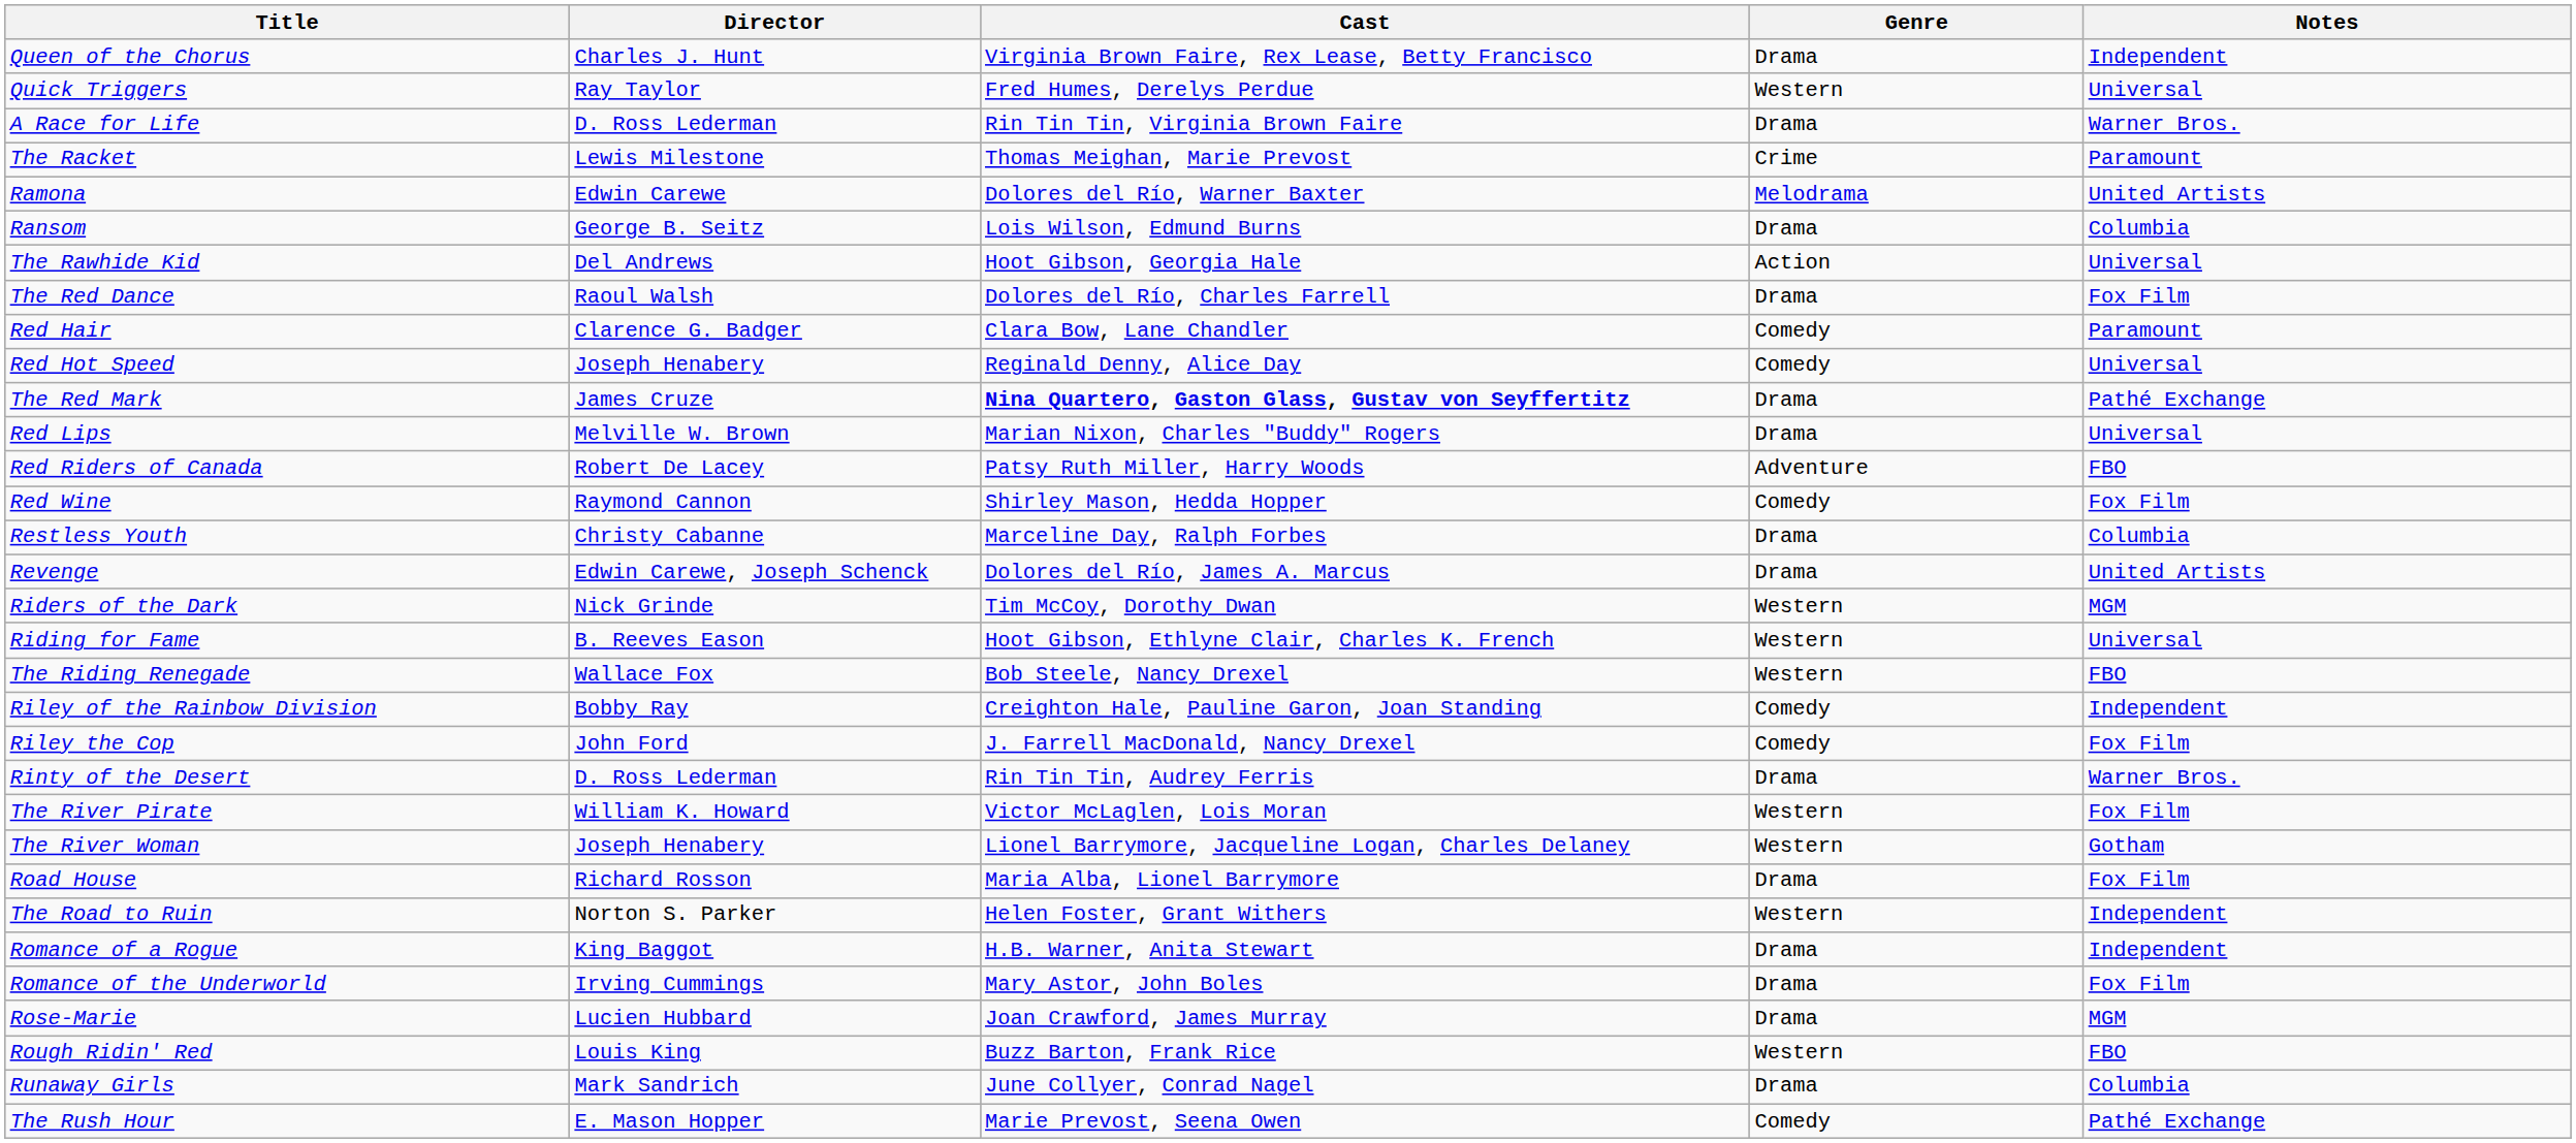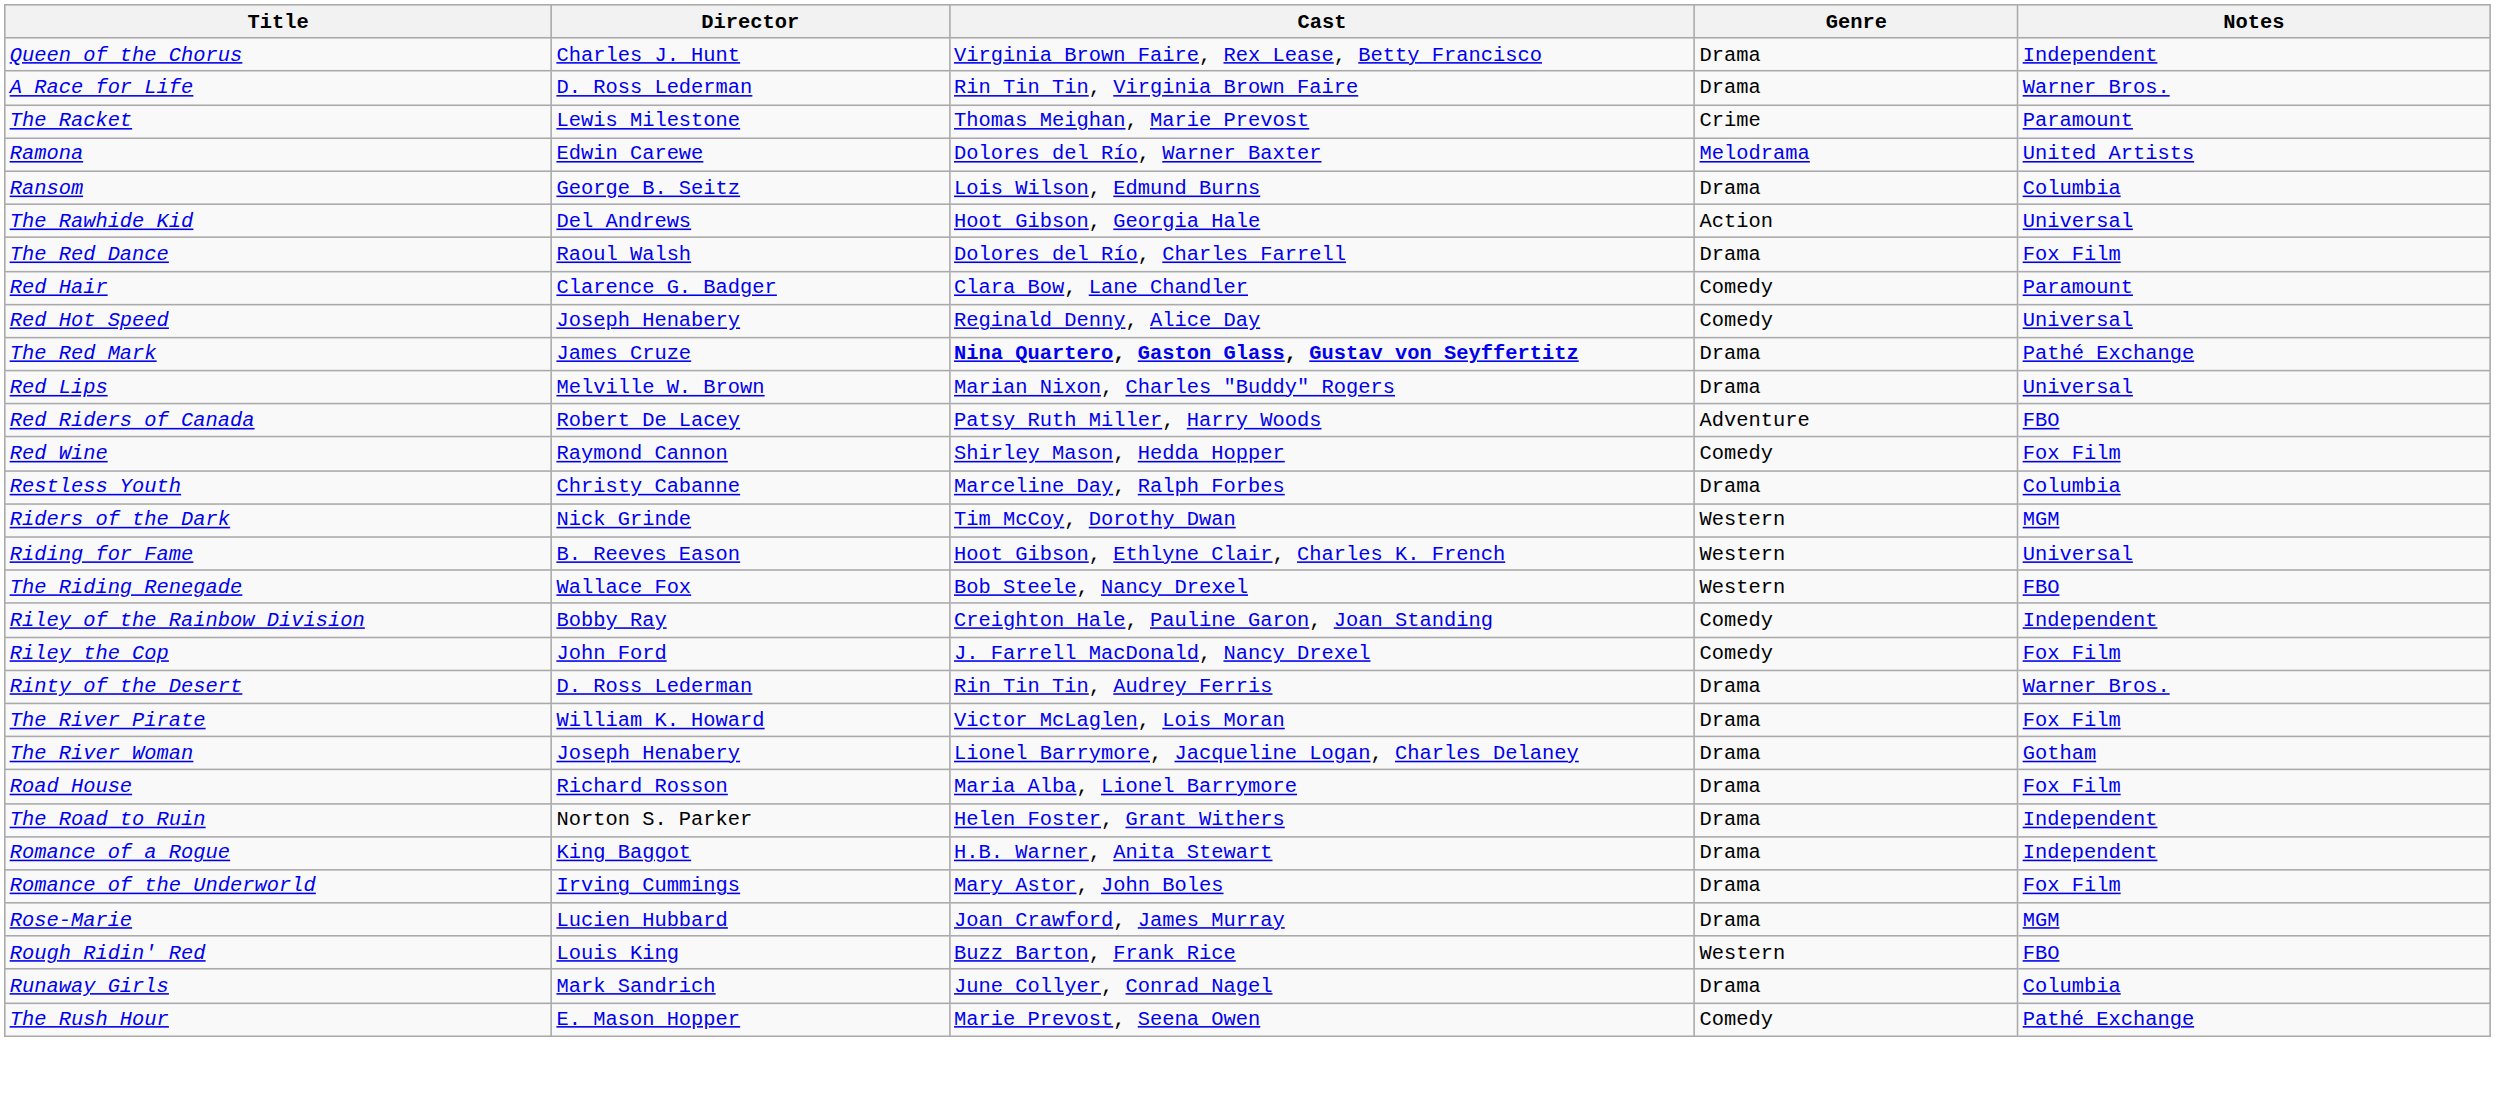 <table class="wikitable" style="width:100%;">
 <tr>
 <th style="width:22%;">Title</th>
 <th style="width:16%;">Director</th>
 <th style="width:30%;">Cast</th>
 <th style="width:13%;">Genre</th>
 <th style="width:19%;">Notes</th>
 </tr>
 <tr>
 <td><em><a href='#'>Queen of the Chorus</a></em></td>
 <td><a href='#'>Charles J. Hunt</a></td>
 <td><a href='#'>Virginia Brown Faire</a>, <a href='#'>Rex Lease</a>, <a href='#'>Betty Francisco</a></td>
 <td>Drama</td>
 <td><a href='#'>Independent</a></td>
-</tr>
-<tr>
-<td><em><a href='#'>Quick Triggers</a></em></td>
-<td><a href='#'>Ray Taylor</a></td>
-<td><a href='#'>Fred Humes</a>, <a href='#'>Derelys Perdue</a></td>
-<td>Western</td>
-<td><a href='#'>Universal</a></td>
 </tr>
 <tr>
 <td><em><a href='#'>A Race for Life</a></em></td>
 <td><a href='#'>D. Ross Lederman</a></td>
 <td><a href='#'>Rin Tin Tin</a>, <a href='#'>Virginia Brown Faire</a></td>
 <td>Drama</td>
 <td><a href='#'>Warner Bros.</a></td>
 </tr>
 <tr>
 <td><em><a href='#'>The Racket</a></em></td>
 <td><a href='#'>Lewis Milestone</a></td>
 <td><a href='#'>Thomas Meighan</a>, <a href='#'>Marie Prevost</a></td>
 <td>Crime</td>
 <td><a href='#'>Paramount</a></td>
 </tr>
 <tr>
 <td><em><a href='#'>Ramona</a></em></td>
 <td><a href='#'>Edwin Carewe</a></td>
 <td><a href='#'>Dolores del Río</a>, <a href='#'>Warner Baxter</a></td>
 <td><a href='#'>Melodrama</a></td>
 <td><a href='#'>United Artists</a></td>
 </tr>
 <tr>
 <td><em><a href='#'>Ransom</a></em></td>
 <td><a href='#'>George B. Seitz</a></td>
 <td><a href='#'>Lois Wilson</a>, <a href='#'>Edmund Burns</a></td>
 <td>Drama</td>
 <td><a href='#'>Columbia</a></td>
 </tr>
 <tr>
 <td><em><a href='#'>The Rawhide Kid</a></em></td>
 <td><a href='#'>Del Andrews</a></td>
 <td><a href='#'>Hoot Gibson</a>, <a href='#'>Georgia Hale</a></td>
 <td>Action</td>
 <td><a href='#'>Universal</a></td>
 </tr>
 <tr>
 <td><em><a href='#'>The Red Dance</a></em></td>
 <td><a href='#'>Raoul Walsh</a></td>
 <td><a href='#'>Dolores del Río</a>, <a href='#'>Charles Farrell</a></td>
 <td>Drama</td>
 <td><a href='#'>Fox Film</a></td>
 </tr>
 <tr>
 <td><em><a href='#'>Red Hair</a></em></td>
 <td><a href='#'>Clarence G. Badger</a></td>
 <td><a href='#'>Clara Bow</a>, <a href='#'>Lane Chandler</a></td>
 <td>Comedy</td>
 <td><a href='#'>Paramount</a></td>
 </tr>
 <tr>
 <td><em><a href='#'>Red Hot Speed</a></em></td>
 <td><a href='#'>Joseph Henabery</a></td>
 <td><a href='#'>Reginald Denny</a>, <a href='#'>Alice Day</a></td>
 <td>Comedy</td>
 <td><a href='#'>Universal</a></td>
 </tr>
 <tr>
 <td><em><a href='#'>The Red Mark</a></em></td>
 <td><a href='#'>James Cruze</a></td>
 <td><strong><a href='#'>Nina Quartero</a>, <a href='#'>Gaston Glass</a>, <a href='#'>Gustav von Seyffertitz</a></strong></td>
 <td>Drama</td>
 <td><a href='#'>Pathé Exchange</a></td>
 </tr>
 <tr>
 <td><em><a href='#'>Red Lips</a></em></td>
 <td><a href='#'>Melville W. Brown</a></td>
 <td><a href='#'>Marian Nixon</a>, <a href='#'>Charles "Buddy" Rogers</a></td>
 <td>Drama</td>
 <td><a href='#'>Universal</a></td>
 </tr>
 <tr>
 <td><em><a href='#'>Red Riders of Canada</a></em></td>
 <td><a href='#'>Robert De Lacey</a></td>
 <td><a href='#'>Patsy Ruth Miller</a>, <a href='#'>Harry Woods</a></td>
 <td>Adventure</td>
 <td><a href='#'>FBO</a></td>
 </tr>
 <tr>
 <td><em><a href='#'>Red Wine</a></em></td>
 <td><a href='#'>Raymond Cannon</a></td>
 <td><a href='#'>Shirley Mason</a>, <a href='#'>Hedda Hopper</a></td>
 <td>Comedy</td>
 <td><a href='#'>Fox Film</a></td>
 </tr>
 <tr>
 <td><em><a href='#'>Restless Youth</a></em></td>
 <td><a href='#'>Christy Cabanne</a></td>
 <td><a href='#'>Marceline Day</a>, <a href='#'>Ralph Forbes</a></td>
 <td>Drama</td>
 <td><a href='#'>Columbia</a></td>
 </tr>
 <tr>
-<td><em><a href='#'>Revenge</a></em></td>
-<td><a href='#'>Edwin Carewe</a>, <a href='#'>Joseph Schenck</a></td>
-<td><a href='#'>Dolores del Río</a>, <a href='#'>James A. Marcus</a></td>
-<td>Drama</td>
-<td><a href='#'>United Artists</a></td>
-</tr>
-<tr>
 <td><em><a href='#'>Riders of the Dark</a></em></td>
 <td><a href='#'>Nick Grinde</a></td>
 <td><a href='#'>Tim McCoy</a>, <a href='#'>Dorothy Dwan</a></td>
 <td>Western</td>
 <td><a href='#'>MGM</a></td>
 </tr>
 <tr>
 <td><em><a href='#'>Riding for Fame</a></em></td>
 <td><a href='#'>B. Reeves Eason</a></td>
 <td><a href='#'>Hoot Gibson</a>, <a href='#'>Ethlyne Clair</a>, <a href='#'>Charles K. French</a></td>
 <td>Western</td>
 <td><a href='#'>Universal</a></td>
 </tr>
 <tr>
 <td><em><a href='#'>The Riding Renegade</a></em></td>
 <td><a href='#'>Wallace Fox</a></td>
 <td><a href='#'>Bob Steele</a>, <a href='#'>Nancy Drexel</a></td>
 <td>Western</td>
 <td><a href='#'>FBO</a></td>
 </tr>
 <tr>
 <td><em><a href='#'>Riley of the Rainbow Division</a></em></td>
 <td><a href='#'>Bobby Ray</a></td>
 <td><a href='#'>Creighton Hale</a>, <a href='#'>Pauline Garon</a>, <a href='#'>Joan Standing</a></td>
 <td>Comedy</td>
 <td><a href='#'>Independent</a></td>
 </tr>
 <tr>
 <td><em><a href='#'>Riley the Cop</a></em></td>
 <td><a href='#'>John Ford</a></td>
 <td><a href='#'>J. Farrell MacDonald</a>, <a href='#'>Nancy Drexel</a></td>
 <td>Comedy</td>
 <td><a href='#'>Fox Film</a></td>
 </tr>
 <tr>
 <td><em><a href='#'>Rinty of the Desert</a></em></td>
 <td><a href='#'>D. Ross Lederman</a></td>
 <td><a href='#'>Rin Tin Tin</a>, <a href='#'>Audrey Ferris</a></td>
 <td>Drama</td>
 <td><a href='#'>Warner Bros.</a></td>
 </tr>
 <tr>
 <td><em><a href='#'>The River Pirate</a></em></td>
 <td><a href='#'>William K. Howard</a></td>
 <td><a href='#'>Victor McLaglen</a>, <a href='#'>Lois Moran</a></td>
-<td>Western</td>
+<td>Drama</td>
 <td><a href='#'>Fox Film</a></td>
 </tr>
 <tr>
 <td><em><a href='#'>The River Woman</a></em></td>
 <td><a href='#'>Joseph Henabery</a></td>
 <td><a href='#'>Lionel Barrymore</a>, <a href='#'>Jacqueline Logan</a>, <a href='#'>Charles Delaney</a></td>
-<td>Western</td>
+<td>Drama</td>
 <td><a href='#'>Gotham</a></td>
 </tr>
 <tr>
 <td><em><a href='#'>Road House</a></em></td>
 <td><a href='#'>Richard Rosson</a></td>
 <td><a href='#'>Maria Alba</a>, <a href='#'>Lionel Barrymore</a></td>
 <td>Drama</td>
 <td><a href='#'>Fox Film</a></td>
 </tr>
 <tr>
 <td><em><a href='#'>The Road to Ruin</a></em></td>
 <td>Norton S. Parker</td>
 <td><a href='#'>Helen Foster</a>, <a href='#'>Grant Withers</a></td>
-<td>Western</td>
+<td>Drama</td>
 <td><a href='#'>Independent</a></td>
 </tr>
 <tr>
 <td><em><a href='#'>Romance of a Rogue</a></em></td>
 <td><a href='#'>King Baggot</a></td>
 <td><a href='#'>H.B. Warner</a>, <a href='#'>Anita Stewart</a></td>
 <td>Drama</td>
 <td><a href='#'>Independent</a></td>
 </tr>
 <tr>
 <td><em><a href='#'>Romance of the Underworld</a></em></td>
 <td><a href='#'>Irving Cummings</a></td>
 <td><a href='#'>Mary Astor</a>, <a href='#'>John Boles</a></td>
 <td>Drama</td>
 <td><a href='#'>Fox Film</a></td>
 </tr>
 <tr>
 <td><em><a href='#'>Rose-Marie</a></em></td>
 <td><a href='#'>Lucien Hubbard</a></td>
 <td><a href='#'>Joan Crawford</a>, <a href='#'>James Murray</a></td>
 <td>Drama</td>
 <td><a href='#'>MGM</a></td>
 </tr>
 <tr>
 <td><em><a href='#'>Rough Ridin' Red</a></em></td>
 <td><a href='#'>Louis King</a></td>
 <td><a href='#'>Buzz Barton</a>, <a href='#'>Frank Rice</a></td>
 <td>Western</td>
 <td><a href='#'>FBO</a></td>
 </tr>
 <tr>
 <td><em><a href='#'>Runaway Girls</a></em></td>
 <td><a href='#'>Mark Sandrich</a></td>
 <td><a href='#'>June Collyer</a>, <a href='#'>Conrad Nagel</a></td>
 <td>Drama</td>
 <td><a href='#'>Columbia</a></td>
 </tr>
 <tr>
 <td><em><a href='#'>The Rush Hour</a></em></td>
 <td><a href='#'>E. Mason Hopper</a></td>
 <td><a href='#'>Marie Prevost</a>, <a href='#'>Seena Owen</a></td>
 <td>Comedy</td>
 <td><a href='#'>Pathé Exchange</a></td>
 </tr>
 </table>
